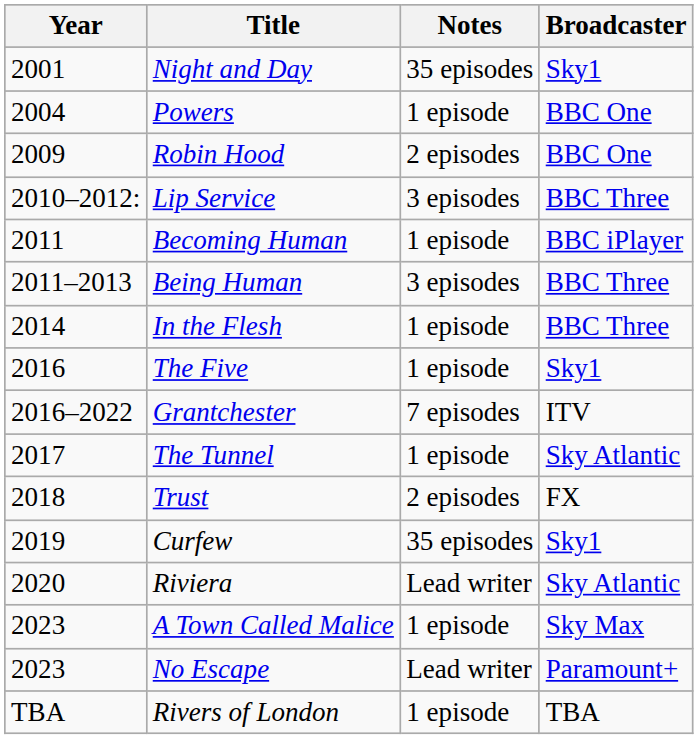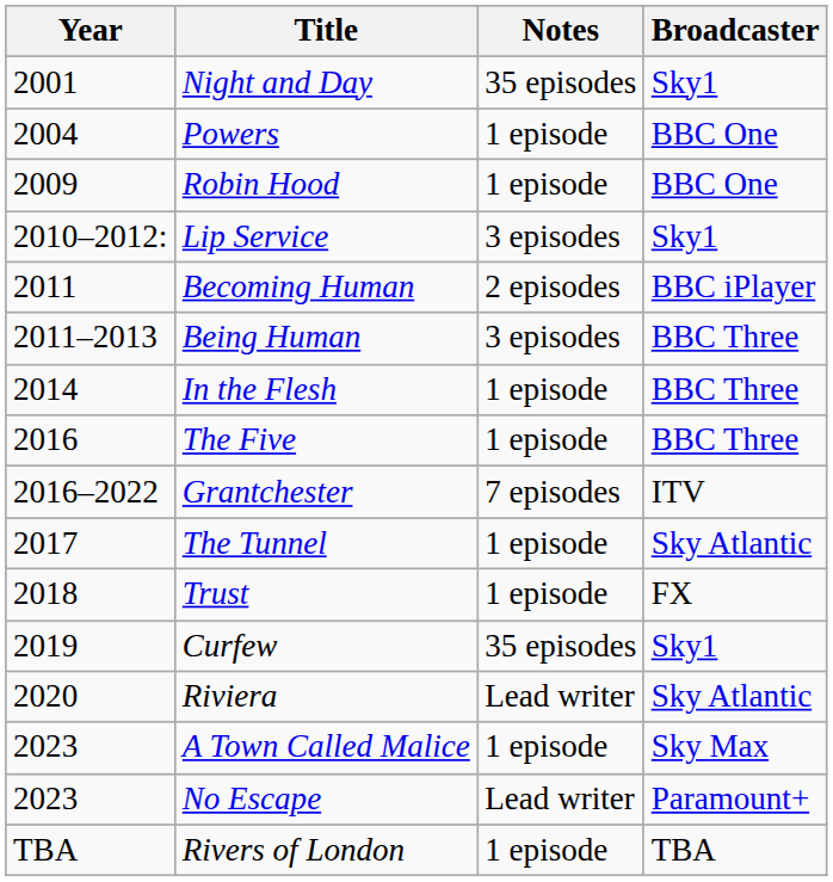 <table class="wikitable sortable">
 <tr>
 <th>Year</th>
 <th>Title</th>
 <th scope="col" class="unsortable">Notes</th>
 <th>Broadcaster</th>
 </tr>
 <tr>
 <td>2001</td>
 <td><em><a href='#'>Night and Day</a></em></td>
 <td>35 episodes</td>
 <td><a href='#'>Sky1</a></td>
 </tr>
 <tr>
 <td>2004</td>
 <td><em><a href='#'>Powers</a></em></td>
 <td>1 episode</td>
 <td><a href='#'>BBC One</a></td>
 </tr>
 <tr>
 <td>2009</td>
 <td><em><a href='#'>Robin Hood</a></em></td>
-<td>2 episodes</td>
+<td>1 episode</td>
 <td><a href='#'>BBC One</a></td>
 </tr>
 <tr>
 <td>2010–2012:</td>
 <td><em><a href='#'>Lip Service</a></em></td>
 <td>3 episodes</td>
-<td><a href='#'>BBC Three</a></td>
+<td><a href='#'>Sky1</a></td>
 </tr>
 <tr>
 <td>2011</td>
 <td><em><a href='#'>Becoming Human</a></em></td>
-<td>1 episode</td>
+<td>2 episodes</td>
 <td><a href='#'>BBC iPlayer</a></td>
 </tr>
 <tr>
 <td>2011–2013</td>
 <td><em><a href='#'>Being Human</a></em></td>
 <td>3 episodes</td>
 <td><a href='#'>BBC Three</a></td>
 </tr>
 <tr>
 <td>2014</td>
 <td><em><a href='#'>In the Flesh</a></em></td>
 <td>1 episode</td>
 <td><a href='#'>BBC Three</a></td>
 </tr>
 <tr>
 <td>2016</td>
 <td><em><a href='#'>The Five</a></em></td>
 <td>1 episode</td>
-<td><a href='#'>Sky1</a></td>
+<td><a href='#'>BBC Three</a></td>
 </tr>
 <tr>
 <td>2016–2022</td>
 <td><em><a href='#'>Grantchester</a></em></td>
 <td>7 episodes</td>
 <td>ITV</td>
 </tr>
 <tr>
 <td>2017</td>
 <td><em><a href='#'>The Tunnel</a></em></td>
 <td>1 episode</td>
 <td><a href='#'>Sky Atlantic</a></td>
 </tr>
 <tr>
 <td>2018</td>
 <td><em><a href='#'>Trust</a></em></td>
-<td>2 episodes</td>
+<td>1 episode</td>
 <td>FX</td>
 </tr>
 <tr>
 <td>2019</td>
 <td><em>Curfew</em></td>
 <td>35 episodes</td>
 <td><a href='#'>Sky1</a></td>
 </tr>
 <tr>
 <td>2020</td>
 <td><em>Riviera</em></td>
 <td>Lead writer</td>
 <td><a href='#'>Sky Atlantic</a></td>
 </tr>
 <tr>
 <td>2023</td>
 <td><em><a href='#'>A Town Called Malice</a></em></td>
 <td>1 episode</td>
 <td><a href='#'>Sky Max</a></td>
 </tr>
 <tr>
 <td>2023</td>
 <td><em><a href='#'>No Escape</a></em></td>
 <td>Lead writer</td>
 <td><a href='#'>Paramount+</a></td>
 </tr>
 <tr>
 <td>TBA</td>
 <td><em>Rivers of London</em></td>
 <td>1 episode</td>
 <td>TBA</td>
 </tr>
 </table>
